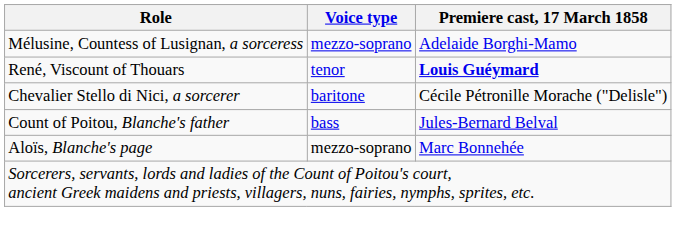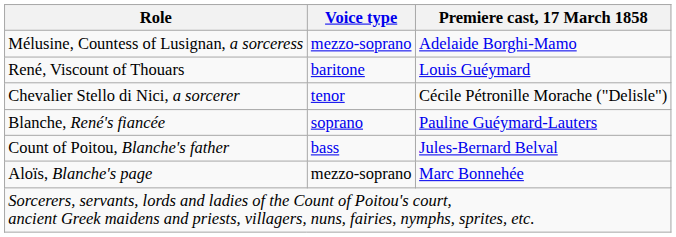 <table class="wikitable">
 <tr>
 <th>Role</th>
 <th><a href='#'>Voice type</a></th>
 <th>Premiere cast, 17 March 1858</th>
 </tr>
 <tr>
 <td>Mélusine, Countess of Lusignan, <em>a sorceress</em></td>
 <td><a href='#'>mezzo-soprano</a></td>
 <td><a href='#'>Adelaide Borghi-Mamo</a></td>
 </tr>
 <tr>
 <td>René, Viscount of Thouars</td>
-<td><a href='#'>tenor</a></td>
-<td><strong><a href='#'>Louis Guéymard</a></strong></td>
+<td><a href='#'>baritone</a></td>
+<td><a href='#'>Louis Guéymard</a></td>
 </tr>
 <tr>
 <td>Chevalier Stello di Nici, <em>a sorcerer</em></td>
-<td><a href='#'>baritone</a></td>
+<td><a href='#'>tenor</a></td>
 <td>Cécile Pétronille Morache ("Delisle")</td>
+</tr>
+<tr>
+<td>Blanche, <em>René's fiancée</em></td>
+<td><a href='#'>soprano</a></td>
+<td><a href='#'>Pauline Guéymard-Lauters</a></td>
 </tr>
 <tr>
 <td>Count of Poitou, <em>Blanche's father</em></td>
 <td><a href='#'>bass</a></td>
 <td><a href='#'>Jules-Bernard Belval</a></td>
 </tr>
 <tr>
 <td>Aloïs, <em>Blanche's page </em></td>
 <td>mezzo-soprano</td>
 <td><a href='#'>Marc Bonnehée</a></td>
 </tr>
 <tr>
 <td colspan="3"><em>Sorcerers, servants, lords and ladies of the Count of Poitou's court,<br>ancient Greek maidens and priests, villagers, nuns, fairies, nymphs, sprites, etc.</em></td>
 </tr>
 </table>
